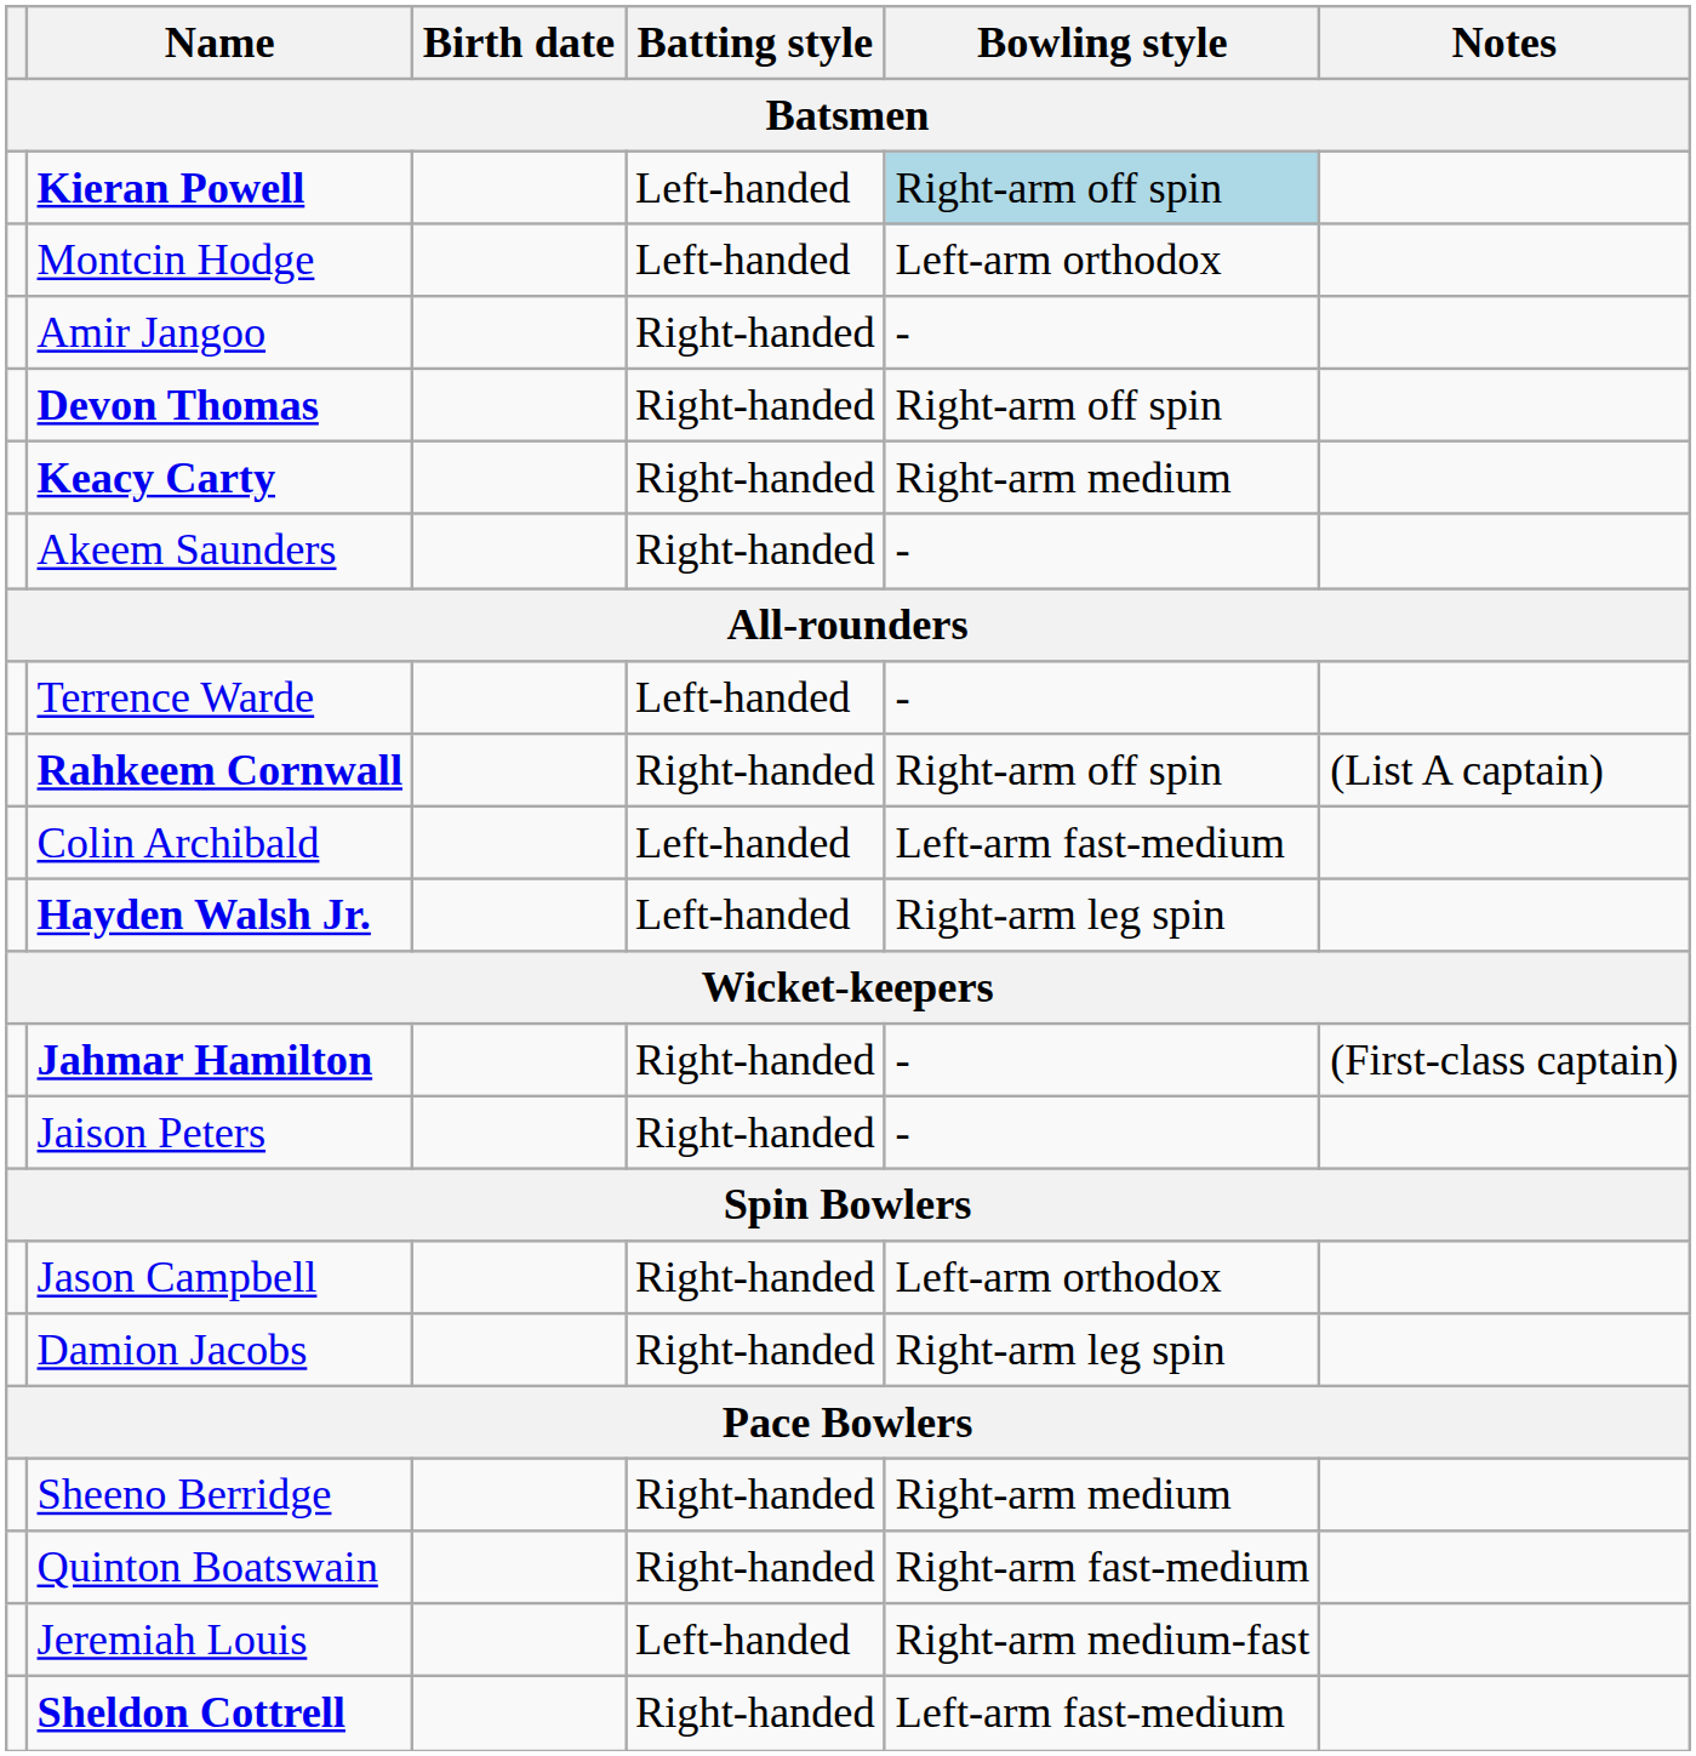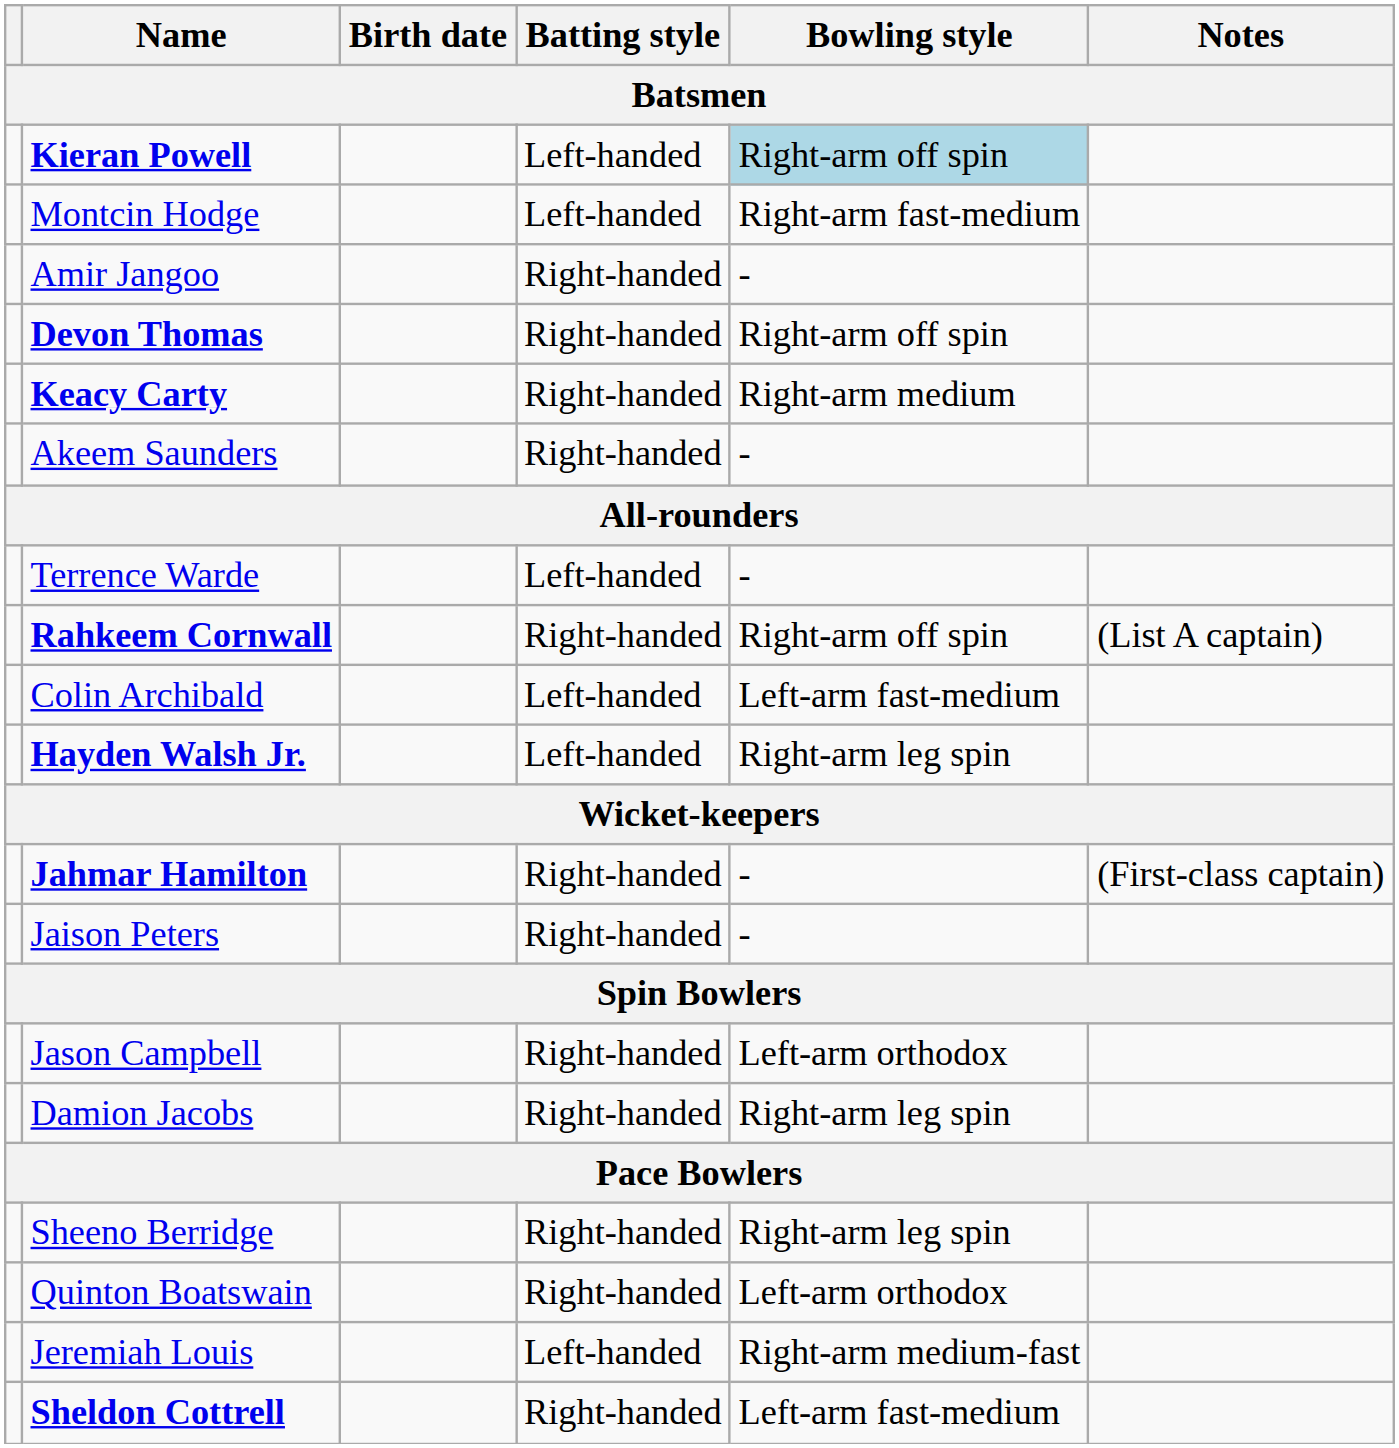 <table class="wikitable" style="font-size:95%">
 <tr>
 <th></th>
 <th>Name</th>
 <th>Birth date</th>
 <th>Batting style</th>
 <th>Bowling style</th>
 <th>Notes</th>
 </tr>
 <tr>
 <th colspan="6">Batsmen</th>
 </tr>
 <tr>
 <td></td>
 <td><strong><a href='#'>Kieran Powell</a></strong></td>
 <td></td>
 <td>Left-handed</td>
 <td style="background: lightblue;">Right-arm off spin</td>
 <td></td>
 </tr>
 <tr>
 <td></td>
 <td><a href='#'>Montcin Hodge</a></td>
 <td></td>
 <td>Left-handed</td>
-<td>Left-arm orthodox</td>
+<td>Right-arm fast-medium</td>
 <td></td>
 </tr>
 <tr>
 <td></td>
 <td><a href='#'>Amir Jangoo</a></td>
 <td></td>
 <td>Right-handed</td>
 <td>-</td>
 <td></td>
 </tr>
 <tr>
 <td></td>
 <td><strong><a href='#'>Devon Thomas</a></strong></td>
 <td></td>
 <td>Right-handed</td>
 <td>Right-arm off spin</td>
 <td></td>
 </tr>
 <tr>
 <td></td>
 <td><strong><a href='#'>Keacy Carty</a></strong></td>
 <td></td>
 <td>Right-handed</td>
 <td>Right-arm medium</td>
 <td></td>
 </tr>
 <tr>
 <td></td>
 <td><a href='#'>Akeem Saunders</a></td>
 <td></td>
 <td>Right-handed</td>
 <td>-</td>
 <td></td>
 </tr>
 <tr>
 <th colspan="6">All-rounders</th>
 </tr>
 <tr>
 <td></td>
 <td><a href='#'>Terrence Warde</a></td>
 <td></td>
 <td>Left-handed</td>
 <td>-</td>
 <td></td>
 </tr>
 <tr>
 <td></td>
 <td><strong><a href='#'>Rahkeem Cornwall</a></strong></td>
 <td></td>
 <td>Right-handed</td>
 <td>Right-arm off spin</td>
 <td>(List A captain)</td>
 </tr>
 <tr>
 <td></td>
 <td><a href='#'>Colin Archibald</a></td>
 <td></td>
 <td>Left-handed</td>
 <td>Left-arm fast-medium</td>
 <td></td>
 </tr>
 <tr>
 <td></td>
 <td><strong><a href='#'>Hayden Walsh Jr.</a></strong></td>
 <td></td>
 <td>Left-handed</td>
 <td>Right-arm leg spin</td>
 <td></td>
 </tr>
 <tr>
 <th colspan="6">Wicket-keepers</th>
 </tr>
 <tr>
 <td></td>
 <td><strong><a href='#'>Jahmar Hamilton</a></strong></td>
 <td></td>
 <td>Right-handed</td>
 <td>-</td>
 <td>(First-class captain)</td>
 </tr>
 <tr>
 <td></td>
 <td><a href='#'>Jaison Peters</a></td>
 <td></td>
 <td>Right-handed</td>
 <td>-</td>
 <td></td>
 </tr>
 <tr>
 <th colspan="6">Spin Bowlers</th>
 </tr>
 <tr>
 <td></td>
 <td><a href='#'>Jason Campbell</a></td>
 <td></td>
 <td>Right-handed</td>
 <td>Left-arm orthodox</td>
 <td></td>
 </tr>
 <tr>
 <td></td>
 <td><a href='#'>Damion Jacobs</a></td>
 <td></td>
 <td>Right-handed</td>
 <td>Right-arm leg spin</td>
 <td></td>
 </tr>
 <tr>
 <th colspan="6">Pace Bowlers</th>
 </tr>
 <tr>
 <td></td>
 <td><a href='#'>Sheeno Berridge</a></td>
 <td></td>
 <td>Right-handed</td>
-<td>Right-arm medium</td>
+<td>Right-arm leg spin</td>
 <td></td>
 </tr>
 <tr>
 <td></td>
 <td><a href='#'>Quinton Boatswain</a></td>
 <td></td>
 <td>Right-handed</td>
-<td>Right-arm fast-medium</td>
+<td>Left-arm orthodox</td>
 <td></td>
 </tr>
 <tr>
 <td></td>
 <td><a href='#'>Jeremiah Louis</a></td>
 <td></td>
 <td>Left-handed</td>
 <td>Right-arm medium-fast</td>
 <td></td>
 </tr>
 <tr>
 <td></td>
 <td><strong><a href='#'>Sheldon Cottrell</a></strong></td>
 <td></td>
 <td>Right-handed</td>
 <td>Left-arm fast-medium</td>
 <td></td>
 </tr>
 </table>
